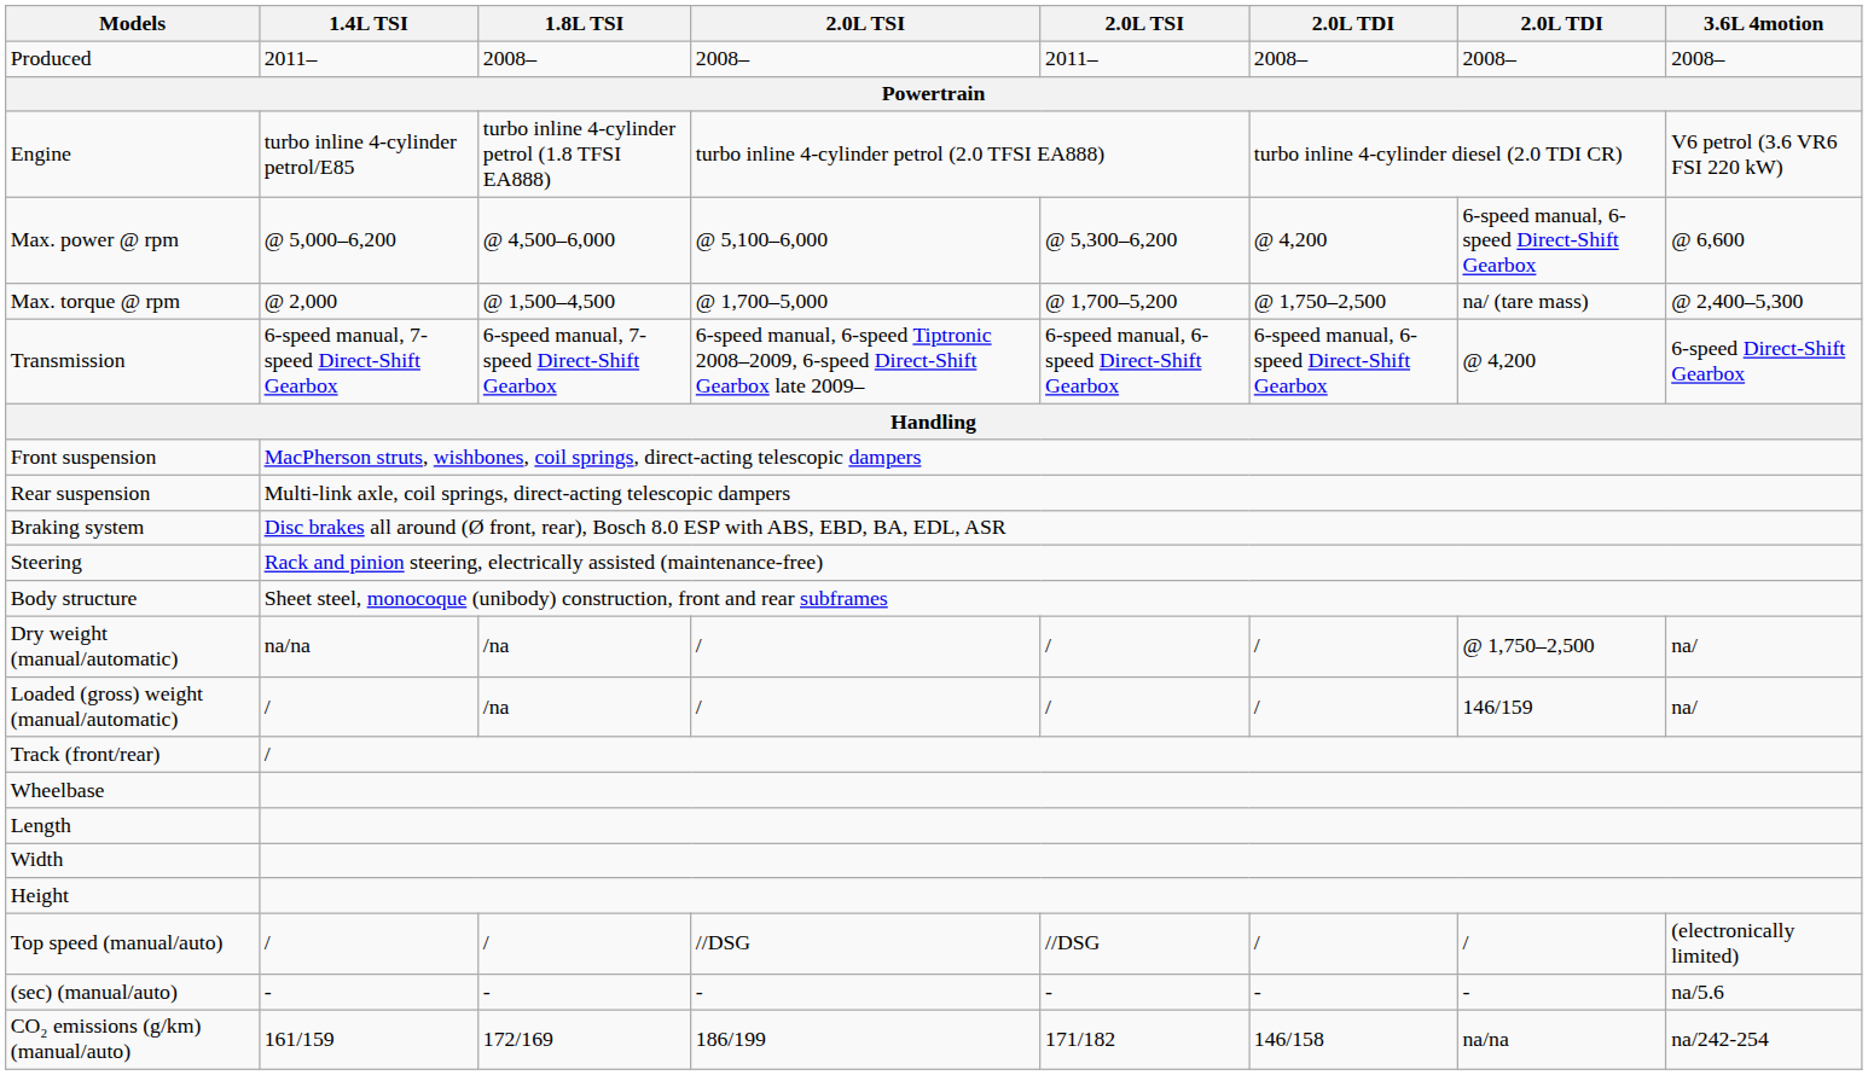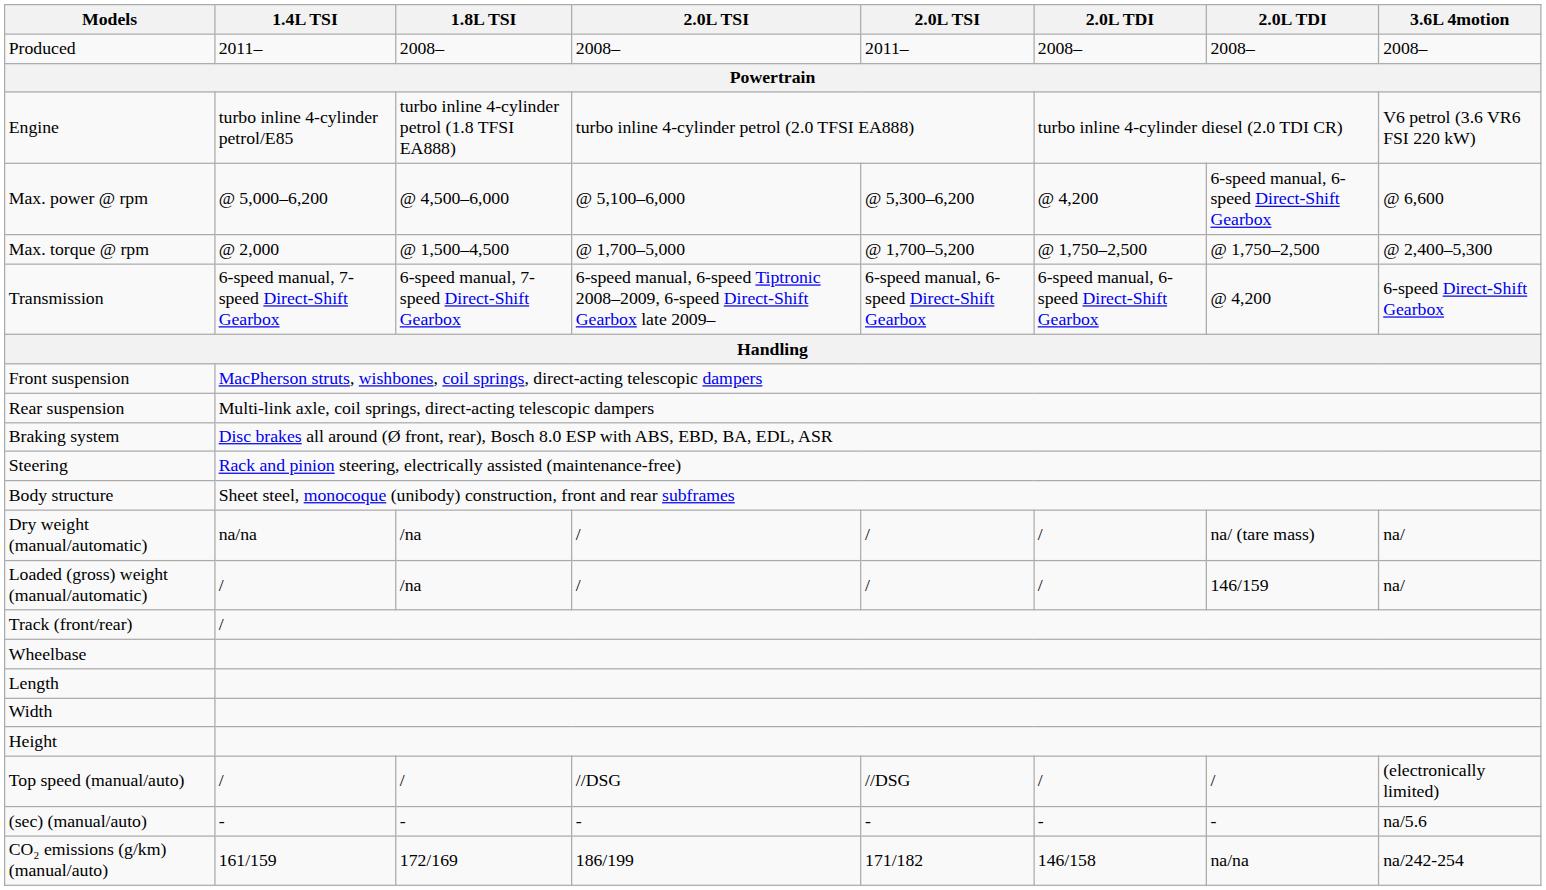 <table class="wikitable" style="font-size:90%;">
 <tr>
 <th>Models</th>
 <th>1.4L TSI</th>
 <th>1.8L TSI</th>
 <th>2.0L TSI</th>
 <th>2.0L TSI</th>
 <th>2.0L TDI</th>
 <th>2.0L TDI</th>
 <th>3.6L 4motion</th>
 </tr>
 <tr>
 <td>Produced</td>
 <td>2011–</td>
 <td>2008–</td>
 <td>2008–</td>
 <td>2011–</td>
 <td>2008–</td>
 <td>2008–</td>
 <td>2008–</td>
 </tr>
 <tr>
 <th colspan=8>Powertrain</th>
 </tr>
 <tr>
 <td>Engine</td>
 <td>turbo inline 4-cylinder petrol/E85</td>
 <td>turbo inline 4-cylinder petrol (1.8 TFSI EA888)</td>
 <td colspan=2>turbo inline 4-cylinder petrol (2.0 TFSI EA888)</td>
 <td colspan=2>turbo inline 4-cylinder diesel (2.0 TDI CR)</td>
 <td>V6 petrol (3.6 VR6 FSI 220 kW)</td>
 </tr>
 <tr>
 <td>Max. power @ rpm</td>
 <td> @ 5,000–6,200</td>
 <td> @ 4,500–6,000</td>
 <td> @ 5,100–6,000</td>
 <td> @ 5,300–6,200</td>
 <td> @ 4,200</td>
 <td>6-speed manual, 6-speed <a href='#'>Direct-Shift Gearbox</a></td>
 <td> @ 6,600</td>
 </tr>
 <tr>
 <td>Max. torque @ rpm</td>
 <td> @ 2,000</td>
 <td> @ 1,500–4,500</td>
 <td> @ 1,700–5,000</td>
 <td> @ 1,700–5,200</td>
 <td> @ 1,750–2,500</td>
-<td>na/ (tare mass)</td>
+<td> @ 1,750–2,500</td>
 <td> @ 2,400–5,300</td>
 </tr>
 <tr>
 <td>Transmission</td>
 <td>6-speed manual, 7-speed <a href='#'>Direct-Shift Gearbox</a></td>
 <td>6-speed manual, 7-speed <a href='#'>Direct-Shift Gearbox</a></td>
 <td>6-speed manual, 6-speed <a href='#'>Tiptronic</a> 2008–2009, 6-speed <a href='#'>Direct-Shift Gearbox</a> late 2009–</td>
 <td>6-speed manual, 6-speed <a href='#'>Direct-Shift Gearbox</a></td>
 <td>6-speed manual, 6-speed <a href='#'>Direct-Shift Gearbox</a></td>
 <td> @ 4,200</td>
 <td>6-speed <a href='#'>Direct-Shift Gearbox</a></td>
 </tr>
 <tr>
 <th colspan=8>Handling</th>
 </tr>
 <tr>
 <td>Front suspension</td>
 <td colspan=7><a href='#'>MacPherson struts</a>, <a href='#'>wishbones</a>, <a href='#'>coil springs</a>, direct-acting telescopic <a href='#'>dampers</a></td>
 </tr>
 <tr>
 <td>Rear suspension</td>
 <td colspan=7>Multi-link axle, coil springs, direct-acting telescopic dampers</td>
 </tr>
 <tr>
 <td>Braking system</td>
 <td colspan=7><a href='#'>Disc brakes</a> all around (Ø  front,  rear), Bosch 8.0 ESP with ABS, EBD, BA, EDL, ASR</td>
 </tr>
 <tr>
 <td>Steering</td>
 <td colspan=7><a href='#'>Rack and pinion</a> steering, electrically assisted (maintenance-free)</td>
 </tr>
 <tr>
 <td>Body structure</td>
 <td colspan=7>Sheet steel, <a href='#'>monocoque</a> (unibody) construction, front and rear <a href='#'>subframes</a></td>
 </tr>
 <tr>
 <td>Dry weight (manual/automatic)</td>
 <td>na/na</td>
 <td>/na</td>
 <td>/</td>
 <td>/</td>
 <td>/</td>
-<td> @ 1,750–2,500</td>
+<td>na/ (tare mass)</td>
 <td>na/</td>
 </tr>
 <tr>
 <td>Loaded (gross) weight (manual/automatic)</td>
 <td>/</td>
 <td>/na</td>
 <td>/</td>
 <td>/</td>
 <td>/</td>
 <td>146/159</td>
 <td>na/</td>
 </tr>
 <tr>
 <td>Track (front/rear)</td>
 <td colspan=7> / </td>
 </tr>
 <tr>
 <td>Wheelbase</td>
 <td colspan=7></td>
 </tr>
 <tr>
 <td>Length</td>
 <td colspan=7></td>
 </tr>
 <tr>
 <td>Width</td>
 <td colspan=7></td>
 </tr>
 <tr>
 <td>Height</td>
 <td colspan=7></td>
 </tr>
 <tr>
 <td>Top speed (manual/auto)</td>
 <td>/</td>
 <td>/</td>
 <td>//DSG </td>
 <td>//DSG </td>
 <td>/</td>
 <td>/</td>
 <td> (electronically limited)</td>
 </tr>
 <tr>
 <td> (sec) (manual/auto)</td>
 <td>-</td>
 <td>-</td>
 <td>-</td>
 <td>-</td>
 <td>-</td>
 <td>-</td>
 <td>na/5.6</td>
 </tr>
 <tr>
 <td>CO₂ emissions (g/km) (manual/auto)</td>
 <td>161/159</td>
 <td>172/169</td>
 <td>186/199</td>
 <td>171/182</td>
 <td>146/158</td>
 <td>na/na</td>
 <td>na/242-254</td>
 </tr>
 </table>
